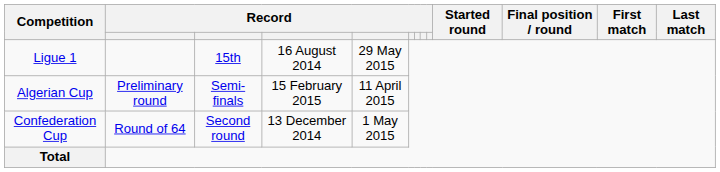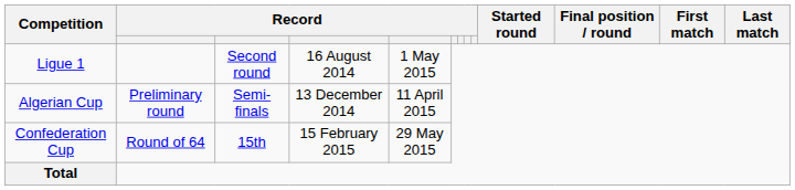 <table class="wikitable" style="text-align: center">
 <tr>
 <th rowspan=2>Competition</th>
 <th colspan=8>Record</th>
 <th rowspan=2>Started round</th>
 <th rowspan=2>Final position / round</th>
 <th rowspan=2>First match</th>
 <th rowspan=2>Last match</th>
 </tr>
 <tr>
 <th></th>
 <th></th>
 <th></th>
 <th></th>
 <th></th>
 <th></th>
 <th></th>
 <th></th>
 </tr>
 <tr>
 <td><a href='#'>Ligue 1</a><br></td>
 <td></td>
-<td><a href='#'>15th</a></td>
+<td><a href='#'>Second round</a></td>
 <td>16 August 2014</td>
-<td>29 May 2015</td>
+<td>1 May 2015</td>
 </tr>
 <tr>
 <td><a href='#'>Algerian Cup</a><br></td>
 <td><a href='#'>Preliminary round</a></td>
 <td><a href='#'>Semi-finals</a></td>
-<td>15 February 2015</td>
+<td>13 December 2014</td>
 <td>11 April 2015</td>
 </tr>
 <tr>
 <td><a href='#'>Confederation Cup</a><br></td>
 <td><a href='#'>Round of 64</a></td>
-<td><a href='#'>Second round</a></td>
-<td>13 December 2014</td>
-<td>1 May 2015</td>
+<td><a href='#'>15th</a></td>
+<td>15 February 2015</td>
+<td>29 May 2015</td>
 </tr>
 <tr>
 <th>Total<br></th>
 </tr>
 </table>
